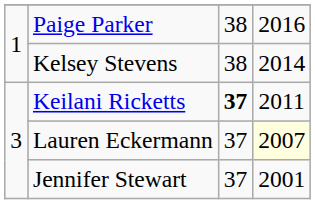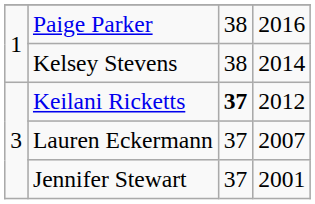 <table class="wikitable" style="font-size: 95%; text-align:left;">
 <tr>
 </tr>
 <tr>
 <td rowspan=2 align="center">1</td>
 <td><a href='#'>Paige Parker</a></td>
 <td align="center">38</td>
 <td align="center">2016</td>
 </tr>
 <tr>
 <td>Kelsey Stevens</td>
 <td align="center">38</td>
 <td align="center">2014</td>
 </tr>
 <tr>
 <td rowspan=3 align="center">3</td>
 <td><a href='#'>Keilani Ricketts</a></td>
 <td align="center"><strong>37</strong></td>
-<td align="center">2011</td>
+<td align="center">2012</td>
 </tr>
 <tr>
 <td>Lauren Eckermann</td>
 <td align="center">37</td>
-<td align="center" style="background: lightyellow;">2007</td>
+<td align="center">2007</td>
 </tr>
 <tr>
 <td>Jennifer Stewart</td>
 <td align="center">37</td>
 <td align="center">2001</td>
 </tr>
 </table>
